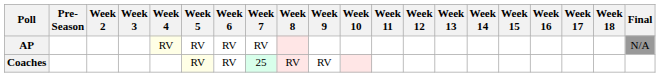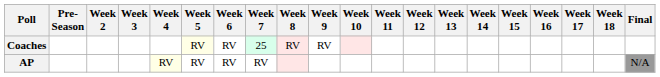 <table class="wikitable" style="white-space:nowrap;font-size:90%">
 <tr>
 <th>Poll</th>
 <th>Pre-<br>Season</th>
 <th>Week<br>2</th>
 <th>Week<br>3</th>
 <th>Week<br>4</th>
 <th>Week<br>5</th>
 <th>Week<br>6</th>
 <th>Week<br>7</th>
 <th>Week<br>8</th>
 <th>Week<br>9</th>
 <th>Week<br>10</th>
 <th>Week<br>11</th>
 <th>Week<br>12</th>
 <th>Week<br>13</th>
 <th>Week<br>14</th>
 <th>Week<br>15</th>
 <th>Week<br>16</th>
 <th>Week<br>17</th>
 <th>Week<br>18</th>
 <th>Final</th>
 </tr>
 <tr style="text-align:center;">
+<th>Coaches</th>
+<td style="background:#FFF;"></td>
+<td style="background:#FFF;"></td>
+<td style="background:#FFF;"></td>
+<td style="background:#FFF;"></td>
+<td style="background:#FFFFE6;">RV</td>
+<td style="background:#FFF;">RV</td>
+<td style="background:#D8FFEB;">25</td>
+<td style="background:#FFE6E6;">RV</td>
+<td style="background:#FFF;">RV</td>
+<td style="background:#FFE6E6;"></td>
+<td style="background:#FFF;"></td>
+<td style="background:#FFF;"></td>
+<td style="background:#FFF;"></td>
+<td style="background:#FFF;"></td>
+<td style="background:#FFF;"></td>
+<td style="background:#FFF;"></td>
+<td style="background:#FFF;"></td>
+<td style="background:#FFF;"></td>
+<td style="background:#FFF;"></td>
+</tr>
+<tr style="text-align:center;">
 <th>AP</th>
 <td style="background:#FFF;"></td>
 <td style="background:#FFF;"></td>
 <td style="background:#FFF;"></td>
 <td style="background:#FFFFE6;">RV</td>
 <td style="background:#FFF;">RV</td>
 <td style="background:#FFF;">RV</td>
 <td style="background:#FFF;">RV</td>
 <td style="background:#FFE6E6;"></td>
 <td style="background:#FFF;"></td>
 <td style="background:#FFF;"></td>
 <td style="background:#FFF;"></td>
 <td style="background:#FFF;"></td>
 <td style="background:#FFF;"></td>
 <td style="background:#FFF;"></td>
 <td style="background:#FFF;"></td>
 <td style="background:#FFF;"></td>
 <td style="background:#FFF;"></td>
 <td style="background:#FFF;"></td>
 <td style="background:#999;">N/A</td>
 </tr>
-<tr style="text-align:center;">
-<th>Coaches</th>
-<td style="background:#FFF;"></td>
-<td style="background:#FFF;"></td>
-<td style="background:#FFF;"></td>
-<td style="background:#FFF;"></td>
-<td style="background:#FFFFE6;">RV</td>
-<td style="background:#FFF;">RV</td>
-<td style="background:#D8FFEB;">25</td>
-<td style="background:#FFE6E6;">RV</td>
-<td style="background:#FFF;">RV</td>
-<td style="background:#FFE6E6;"></td>
-<td style="background:#FFF;"></td>
-<td style="background:#FFF;"></td>
-<td style="background:#FFF;"></td>
-<td style="background:#FFF;"></td>
-<td style="background:#FFF;"></td>
-<td style="background:#FFF;"></td>
-<td style="background:#FFF;"></td>
-<td style="background:#FFF;"></td>
-<td style="background:#FFF;"></td>
-</tr>
 </table>
